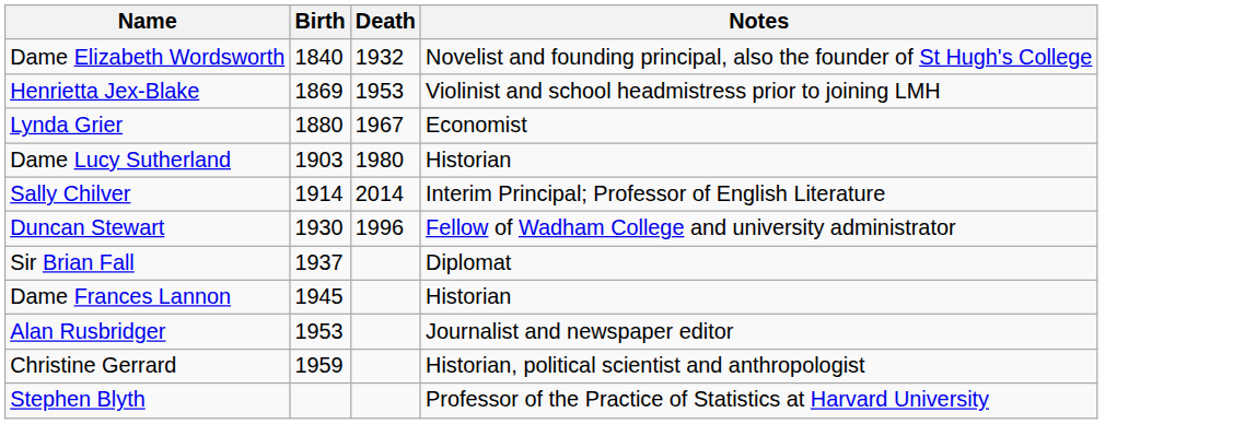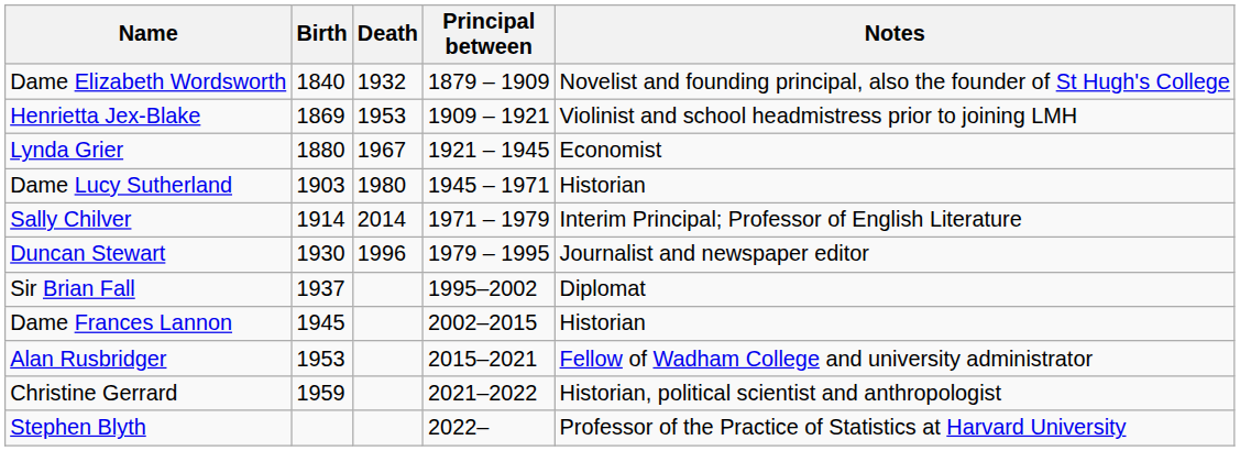 <table class="wikitable sortable">
 <tr>
 <th>Name</th>
 <th>Birth</th>
 <th>Death</th>
+<th>Principal<br>between</th>
 <th>Notes</th>
 </tr>
 <tr>
 <td>Dame <a href='#'>Elizabeth Wordsworth</a></td>
 <td>1840</td>
 <td>1932</td>
+<td>1879 – 1909</td>
 <td>Novelist and founding principal, also the founder of <a href='#'>St Hugh's College</a></td>
 </tr>
 <tr>
 <td><a href='#'>Henrietta Jex-Blake</a></td>
 <td>1869</td>
 <td>1953</td>
+<td>1909 – 1921</td>
 <td>Violinist and school headmistress prior to joining LMH</td>
 </tr>
 <tr>
 <td><a href='#'>Lynda Grier</a></td>
 <td>1880</td>
 <td>1967</td>
+<td>1921 – 1945</td>
 <td>Economist</td>
 </tr>
 <tr>
 <td>Dame <a href='#'>Lucy Sutherland</a></td>
 <td>1903</td>
 <td>1980</td>
+<td>1945 – 1971</td>
 <td>Historian</td>
 </tr>
 <tr>
 <td><a href='#'>Sally Chilver</a></td>
 <td>1914</td>
 <td>2014</td>
+<td>1971 – 1979</td>
 <td>Interim Principal; Professor of English Literature</td>
 </tr>
 <tr>
 <td><a href='#'>Duncan Stewart</a></td>
 <td>1930</td>
 <td>1996</td>
-<td><a href='#'>Fellow</a> of <a href='#'>Wadham College</a> and university administrator</td>
+<td>1979 – 1995</td>
+<td>Journalist and newspaper editor</td>
 </tr>
 <tr>
 <td>Sir <a href='#'>Brian Fall</a></td>
 <td>1937</td>
 <td></td>
+<td>1995–2002</td>
 <td>Diplomat</td>
 </tr>
 <tr>
 <td>Dame <a href='#'>Frances Lannon</a></td>
 <td>1945</td>
 <td></td>
+<td>2002–2015</td>
 <td>Historian</td>
 </tr>
 <tr>
 <td><a href='#'>Alan Rusbridger</a></td>
 <td>1953</td>
 <td></td>
-<td>Journalist and newspaper editor</td>
+<td>2015–2021</td>
+<td><a href='#'>Fellow</a> of <a href='#'>Wadham College</a> and university administrator</td>
 </tr>
 <tr>
 <td>Christine Gerrard</td>
 <td>1959</td>
 <td></td>
+<td>2021–2022</td>
 <td>Historian, political scientist and anthropologist</td>
 </tr>
 <tr>
 <td><a href='#'>Stephen Blyth</a></td>
 <td></td>
 <td></td>
+<td>2022–</td>
 <td>Professor of the Practice of Statistics at <a href='#'>Harvard University</a></td>
 </tr>
 </table>
